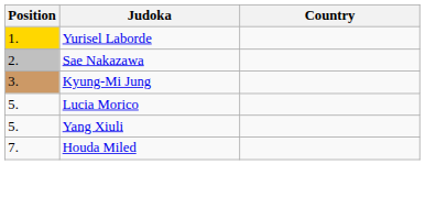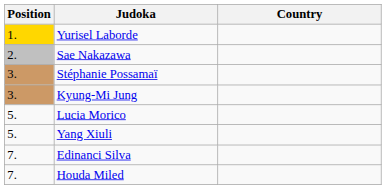 <table class=wikitable>
 <tr>
 <th width=5>Position</th>
 <th width=200>Judoka</th>
 <th width=200>Country</th>
 </tr>
 <tr>
 <td bgcolor=gold>1.</td>
 <td><a href='#'>Yurisel Laborde</a></td>
 <td></td>
 </tr>
 <tr>
 <td bgcolor="silver">2.</td>
 <td><a href='#'>Sae Nakazawa</a></td>
+<td></td>
+</tr>
+<tr>
+<td bgcolor="CC9966">3.</td>
+<td><a href='#'>Stéphanie Possamaï</a></td>
 <td></td>
 </tr>
 <tr>
 <td bgcolor="CC9966">3.</td>
 <td><a href='#'>Kyung-Mi Jung</a></td>
 <td></td>
 </tr>
 <tr>
 <td>5.</td>
 <td><a href='#'>Lucia Morico</a></td>
 <td></td>
 </tr>
 <tr>
 <td>5.</td>
 <td><a href='#'>Yang Xiuli</a></td>
 <td></td>
 </tr>
 <tr>
 <td>7.</td>
+<td><a href='#'>Edinanci Silva</a></td>
+<td></td>
+</tr>
+<tr>
+<td>7.</td>
 <td><a href='#'>Houda Miled</a></td>
 <td></td>
 </tr>
 </table>
